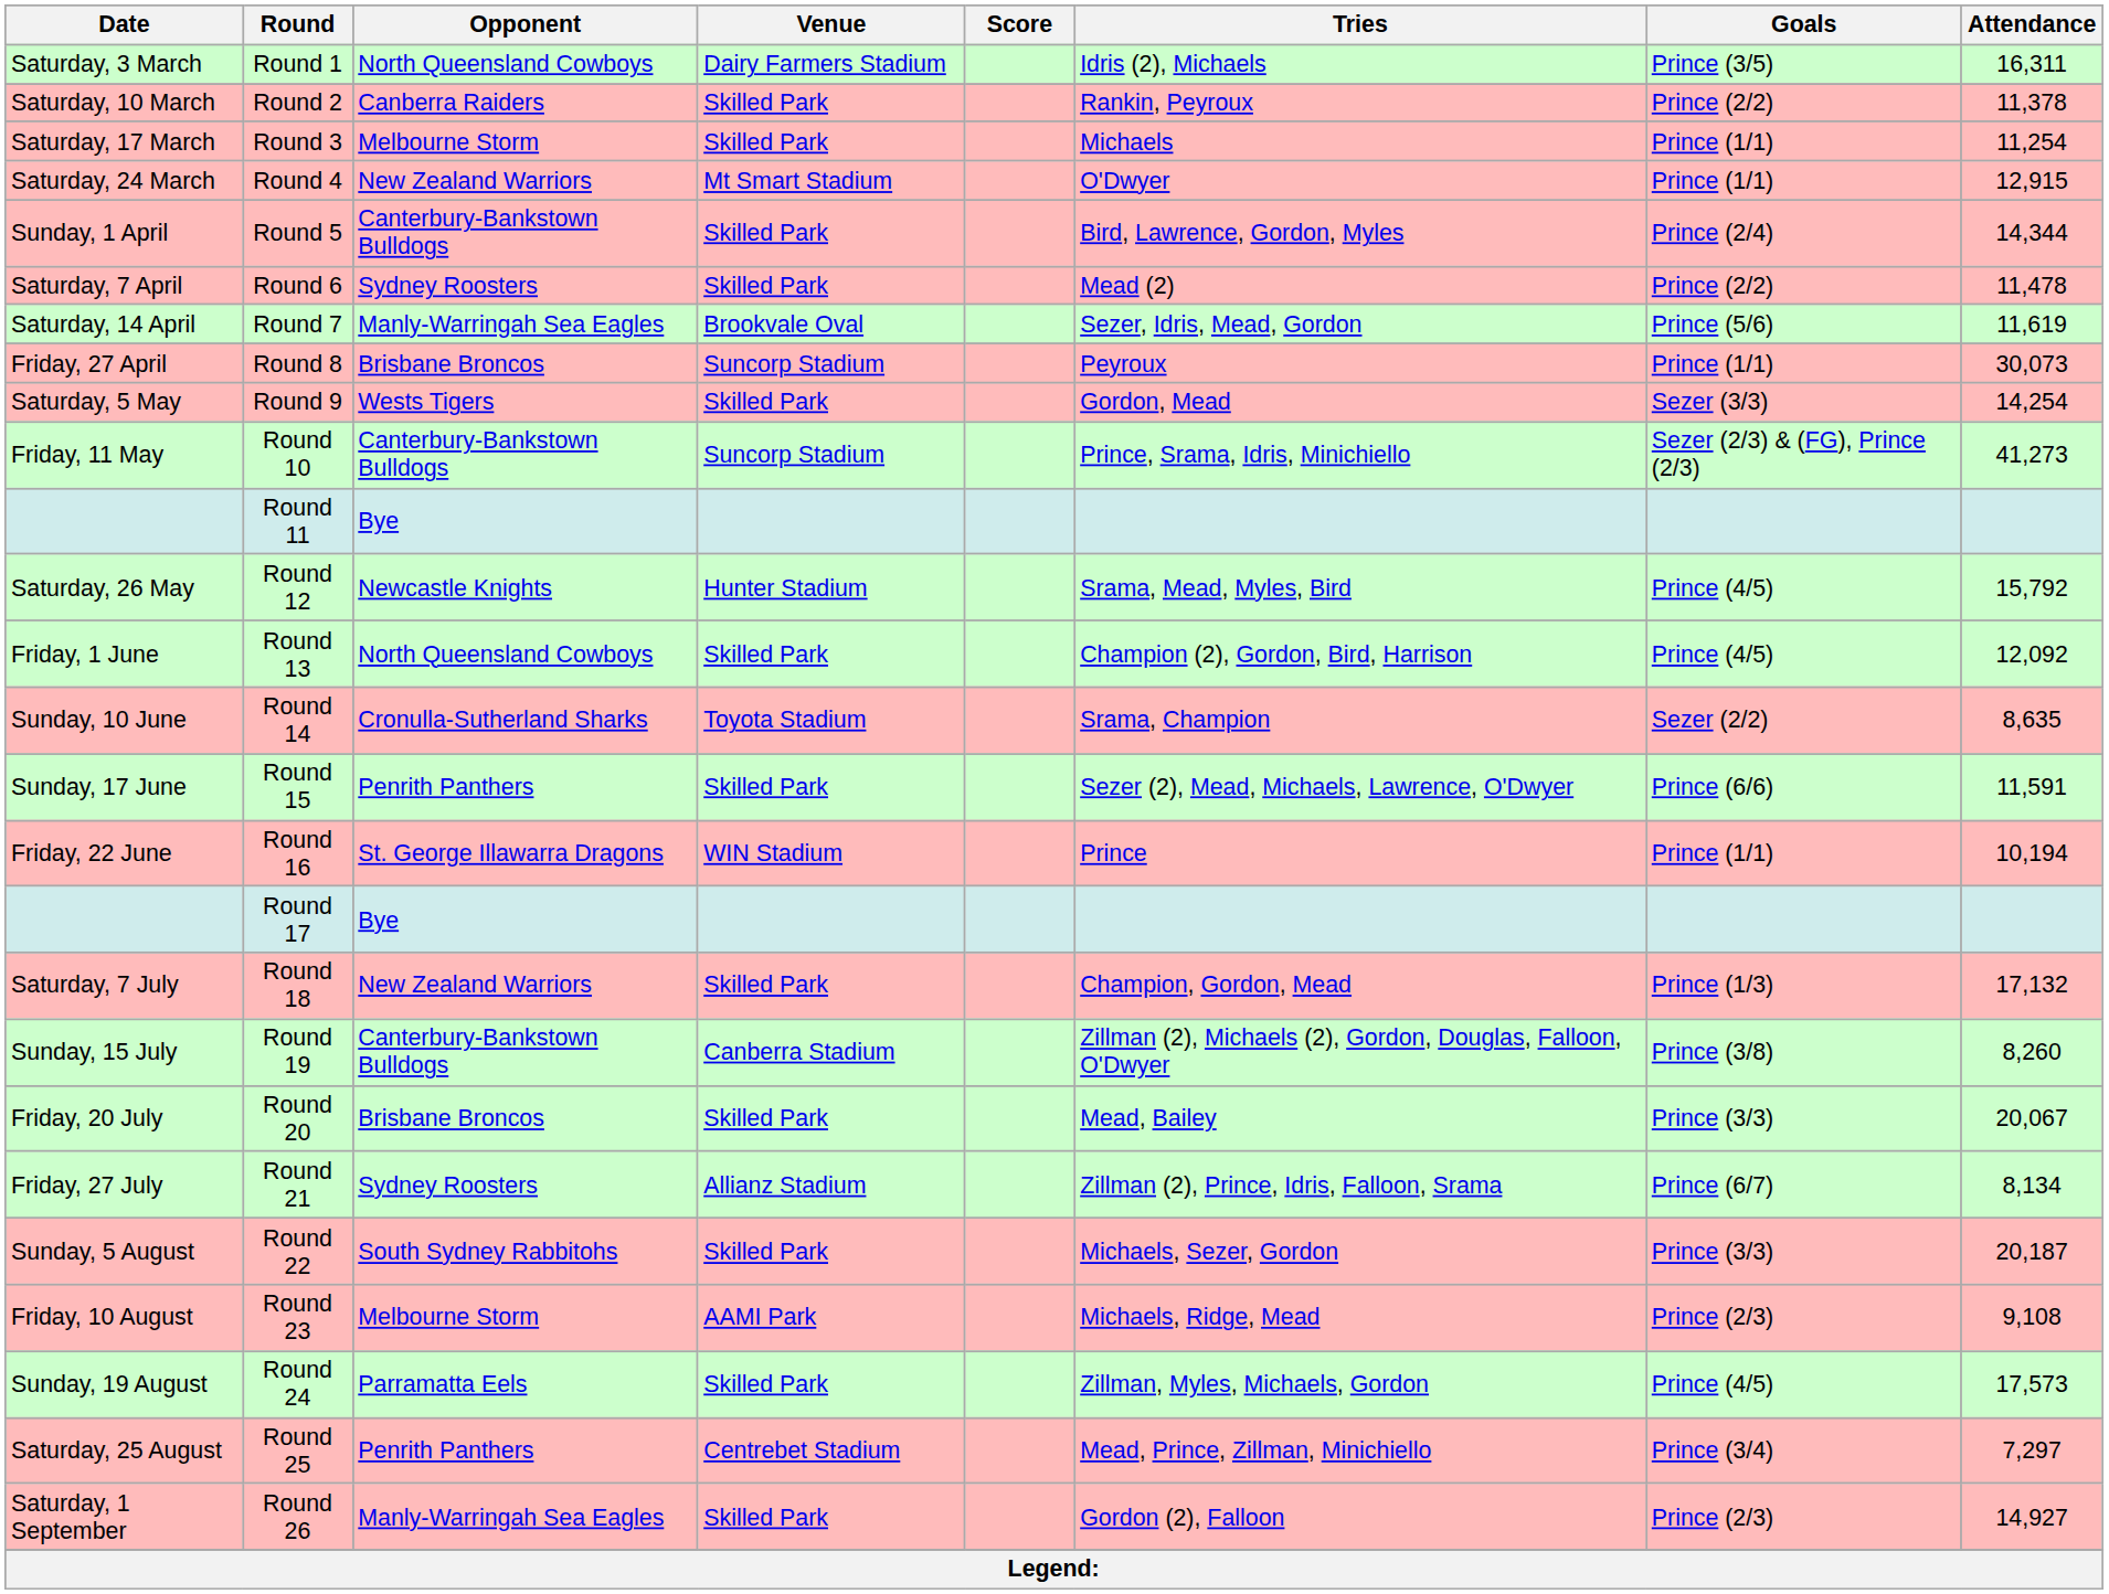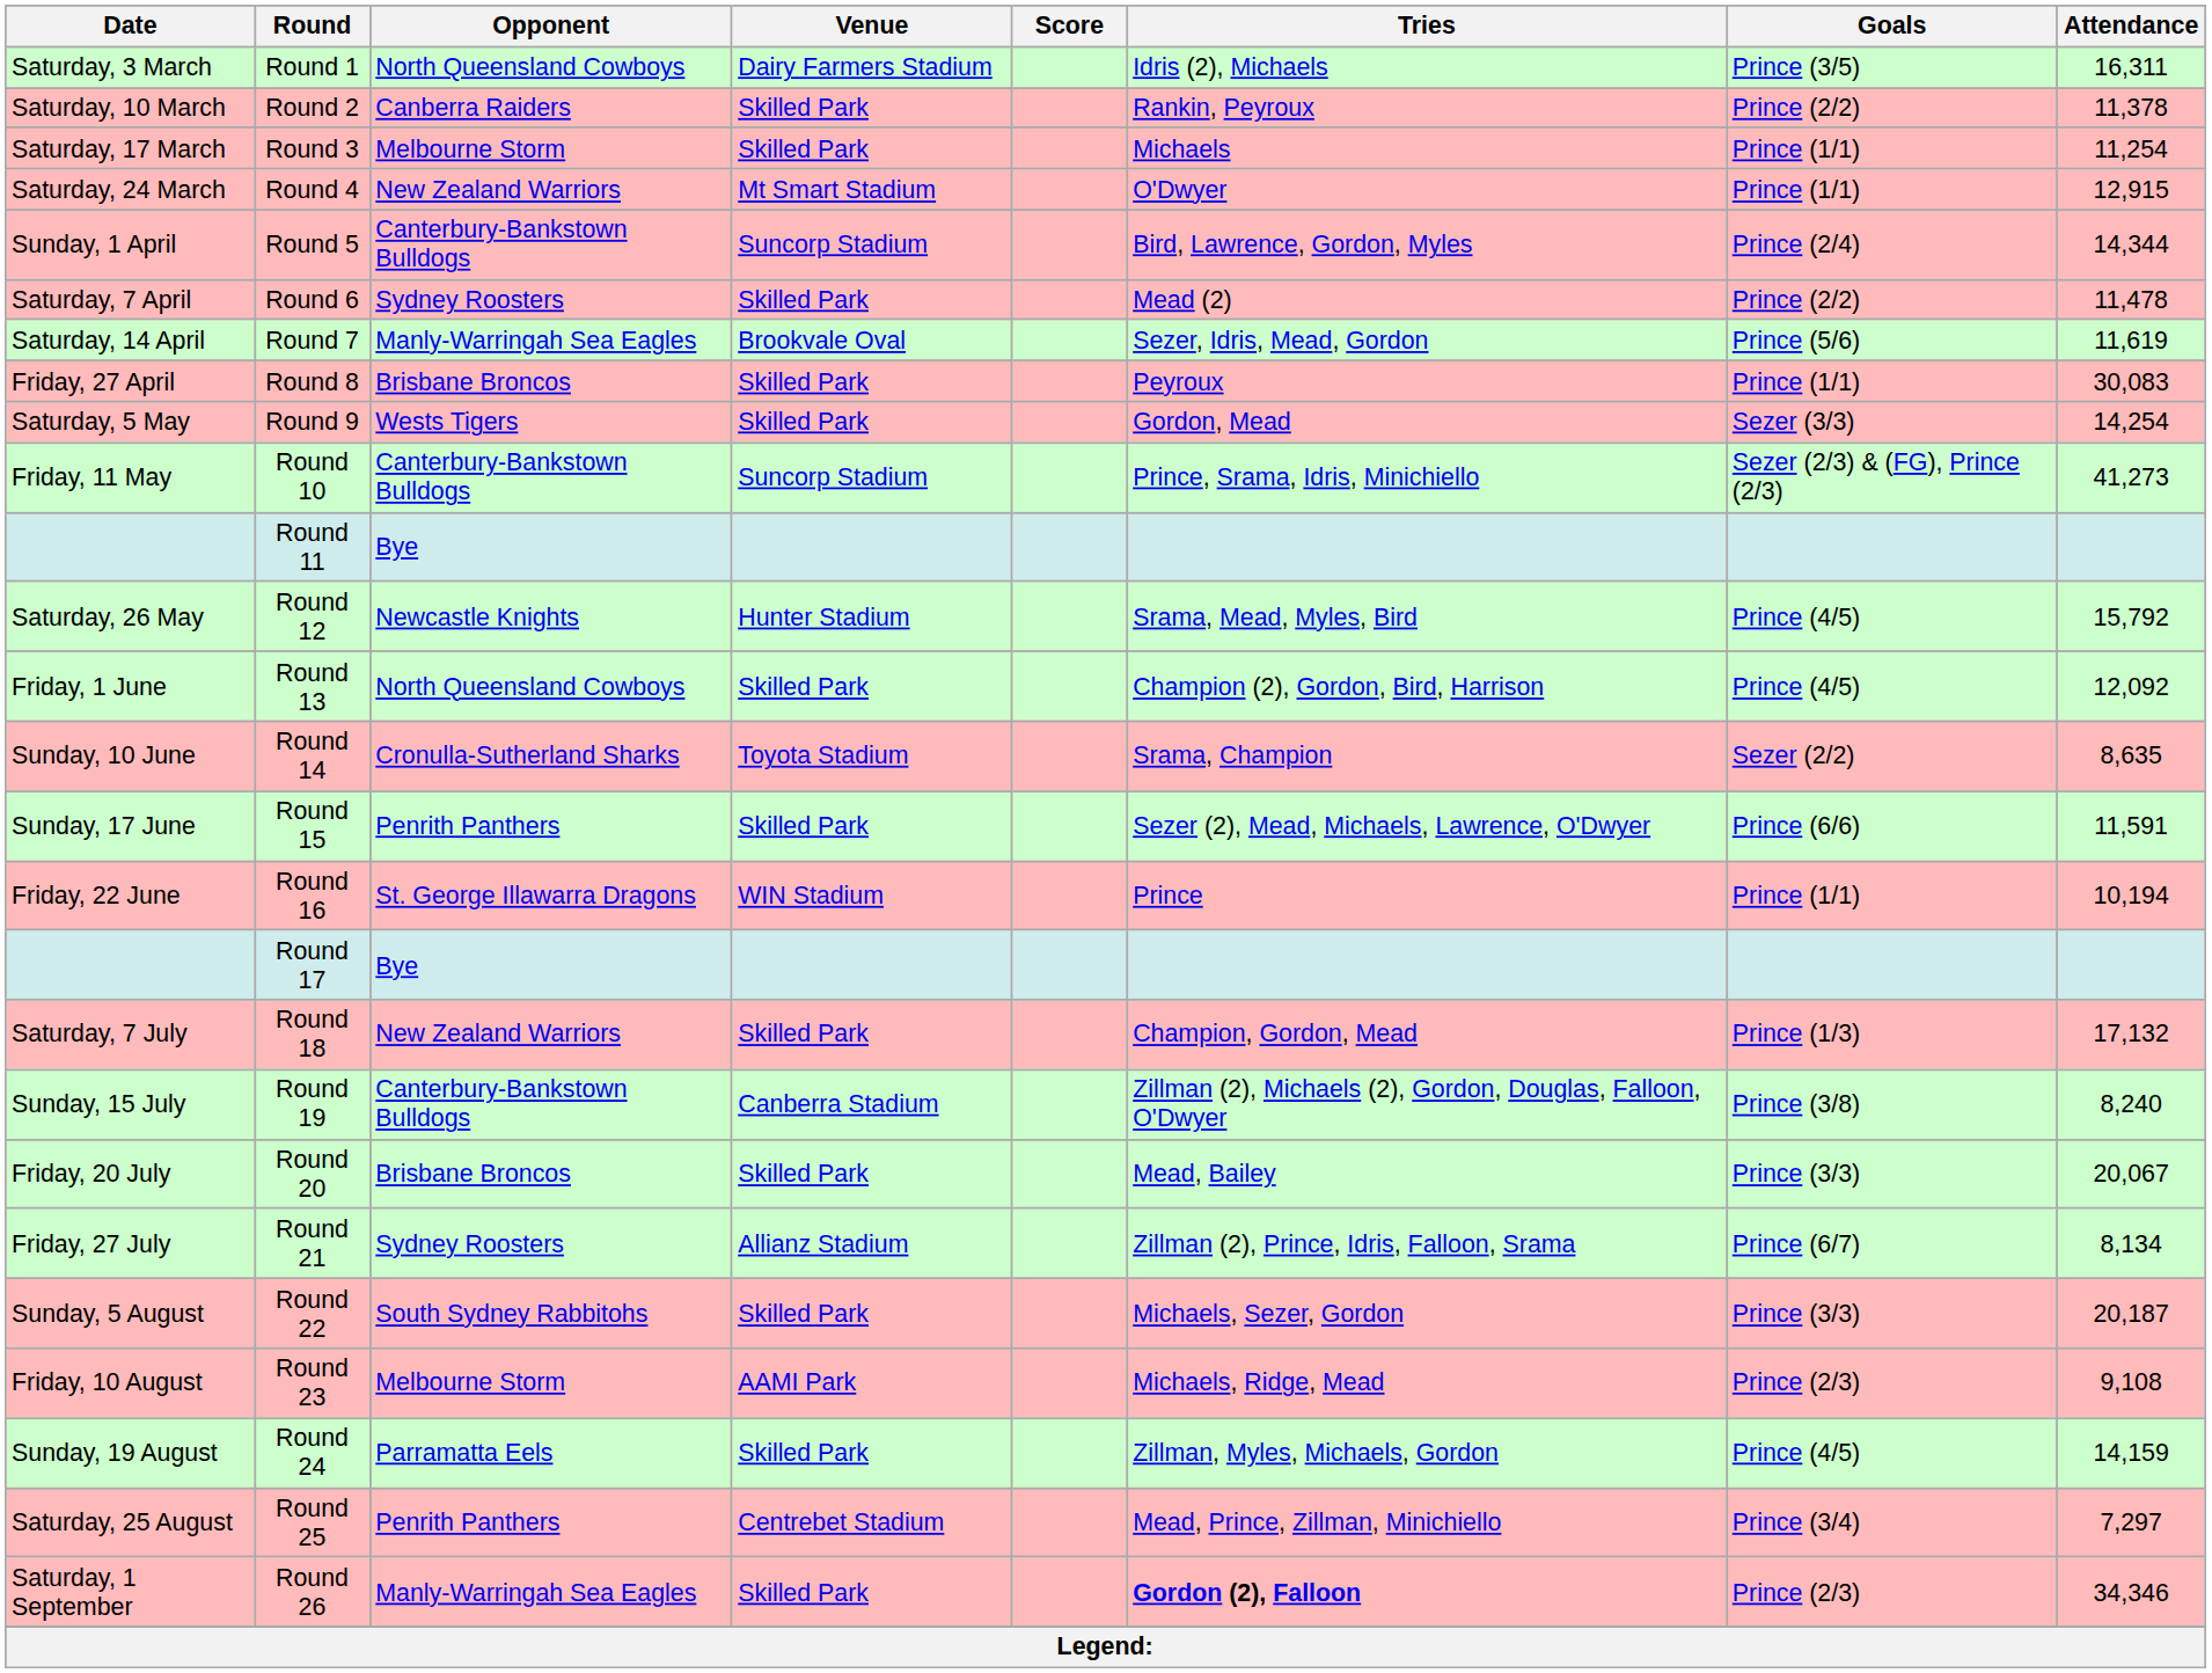 <table class="wikitable" style="font-size:75%;">
 <tr>
 <th width="115">Date</th>
 <th width="50">Round</th>
 <th width="170">Opponent</th>
 <th width="130">Venue</th>
 <th width="50">Score</th>
 <th width="285">Tries</th>
 <th width="155">Goals</th>
 <th width="60">Attendance</th>
 </tr>
 <tr bgcolor=#CCFFCC>
 <td>Saturday, 3 March</td>
 <td style="text-align:center;">Round 1</td>
 <td> <a href='#'>North Queensland Cowboys</a></td>
 <td><a href='#'>Dairy Farmers Stadium</a></td>
 <td style="text-align:center;"></td>
 <td><a href='#'>Idris</a> (2), <a href='#'>Michaels</a></td>
 <td><a href='#'>Prince</a> (3/5)</td>
 <td style="text-align:center;">16,311</td>
 </tr>
 <tr bgcolor=#FFBBBB>
 <td>Saturday, 10 March</td>
 <td style="text-align:center;">Round 2</td>
 <td> <a href='#'>Canberra Raiders</a></td>
 <td><a href='#'>Skilled Park</a></td>
 <td style="text-align:center;"></td>
 <td><a href='#'>Rankin</a>, <a href='#'>Peyroux</a></td>
 <td><a href='#'>Prince</a> (2/2)</td>
 <td style="text-align:center;">11,378</td>
 </tr>
 <tr bgcolor=#FFBBBB>
 <td>Saturday, 17 March</td>
 <td style="text-align:center;">Round 3</td>
 <td> <a href='#'>Melbourne Storm</a></td>
 <td><a href='#'>Skilled Park</a></td>
 <td style="text-align:center;"></td>
 <td><a href='#'>Michaels</a></td>
 <td><a href='#'>Prince</a> (1/1)</td>
 <td style="text-align:center;">11,254</td>
 </tr>
 <tr bgcolor=#FFBBBB>
 <td>Saturday, 24 March</td>
 <td style="text-align:center;">Round 4</td>
 <td> <a href='#'>New Zealand Warriors</a></td>
 <td><a href='#'>Mt Smart Stadium</a></td>
 <td style="text-align:center;"></td>
 <td><a href='#'>O'Dwyer</a></td>
 <td><a href='#'>Prince</a> (1/1)</td>
 <td style="text-align:center;">12,915</td>
 </tr>
 <tr bgcolor=#FFBBBB>
 <td>Sunday, 1 April</td>
 <td style="text-align:center;">Round 5</td>
 <td> <a href='#'>Canterbury-Bankstown Bulldogs</a></td>
-<td><a href='#'>Skilled Park</a></td>
+<td><a href='#'>Suncorp Stadium</a></td>
 <td style="text-align:center;"></td>
 <td><a href='#'>Bird</a>, <a href='#'>Lawrence</a>, <a href='#'>Gordon</a>, <a href='#'>Myles</a></td>
 <td><a href='#'>Prince</a> (2/4)</td>
 <td style="text-align:center;">14,344</td>
 </tr>
 <tr bgcolor=#FFBBBB>
 <td>Saturday, 7 April</td>
 <td style="text-align:center;">Round 6</td>
 <td> <a href='#'>Sydney Roosters</a></td>
 <td><a href='#'>Skilled Park</a></td>
 <td style="text-align:center;"></td>
 <td><a href='#'>Mead</a> (2)</td>
 <td><a href='#'>Prince</a> (2/2)</td>
 <td style="text-align:center;">11,478</td>
 </tr>
 <tr bgcolor=#CCFFCC>
 <td>Saturday, 14 April</td>
 <td style="text-align:center;">Round 7</td>
 <td> <a href='#'>Manly-Warringah Sea Eagles</a></td>
 <td><a href='#'>Brookvale Oval</a></td>
 <td style="text-align:center;"></td>
 <td><a href='#'>Sezer</a>, <a href='#'>Idris</a>, <a href='#'>Mead</a>, <a href='#'>Gordon</a></td>
 <td><a href='#'>Prince</a> (5/6)</td>
 <td style="text-align:center;">11,619</td>
 </tr>
 <tr bgcolor=#FFBBBB>
 <td>Friday, 27 April</td>
 <td style="text-align:center;">Round 8</td>
 <td> <a href='#'>Brisbane Broncos</a></td>
-<td><a href='#'>Suncorp Stadium</a></td>
+<td><a href='#'>Skilled Park</a></td>
 <td style="text-align:center;"></td>
 <td><a href='#'>Peyroux</a></td>
 <td><a href='#'>Prince</a> (1/1)</td>
-<td style="text-align:center;">30,073</td>
+<td style="text-align:center;">30,083</td>
 </tr>
 <tr bgcolor=#FFBBBB>
 <td>Saturday, 5 May</td>
 <td style="text-align:center;">Round 9</td>
 <td> <a href='#'>Wests Tigers</a></td>
 <td><a href='#'>Skilled Park</a></td>
 <td style="text-align:center;"></td>
 <td><a href='#'>Gordon</a>, <a href='#'>Mead</a></td>
 <td><a href='#'>Sezer</a> (3/3)</td>
 <td style="text-align:center;">14,254</td>
 </tr>
 <tr bgcolor=#CCFFCC>
 <td>Friday, 11 May</td>
 <td style="text-align:center;">Round 10</td>
 <td> <a href='#'>Canterbury-Bankstown Bulldogs</a></td>
 <td><a href='#'>Suncorp Stadium</a></td>
 <td style="text-align:center;"></td>
 <td><a href='#'>Prince</a>, <a href='#'>Srama</a>, <a href='#'>Idris</a>, <a href='#'>Minichiello</a></td>
 <td><a href='#'>Sezer</a> (2/3) & (<a href='#'>FG</a>), <a href='#'>Prince</a> (2/3)</td>
 <td style="text-align:center;">41,273</td>
 </tr>
 <tr bgcolor=#cfecec>
 <td></td>
 <td style="text-align:center;">Round 11</td>
 <td><a href='#'>Bye</a></td>
 <td></td>
 <td></td>
 <td></td>
 <td></td>
 <td></td>
 </tr>
 <tr bgcolor=#CCFFCC>
 <td>Saturday, 26 May</td>
 <td style="text-align:center;">Round 12</td>
 <td> <a href='#'>Newcastle Knights</a></td>
 <td><a href='#'>Hunter Stadium</a></td>
 <td style="text-align:center;"></td>
 <td><a href='#'>Srama</a>, <a href='#'>Mead</a>, <a href='#'>Myles</a>, <a href='#'>Bird</a></td>
 <td><a href='#'>Prince</a> (4/5)</td>
 <td style="text-align:center;">15,792</td>
 </tr>
 <tr bgcolor=#CCFFCC>
 <td>Friday, 1 June</td>
 <td style="text-align:center;">Round 13</td>
 <td> <a href='#'>North Queensland Cowboys</a></td>
 <td><a href='#'>Skilled Park</a></td>
 <td style="text-align:center;"></td>
 <td><a href='#'>Champion</a> (2), <a href='#'>Gordon</a>, <a href='#'>Bird</a>, <a href='#'>Harrison</a></td>
 <td><a href='#'>Prince</a> (4/5)</td>
 <td style="text-align:center;">12,092</td>
 </tr>
 <tr bgcolor=#FFBBBB>
 <td>Sunday, 10 June</td>
 <td style="text-align:center;">Round 14</td>
 <td> <a href='#'>Cronulla-Sutherland Sharks</a></td>
 <td><a href='#'>Toyota Stadium</a></td>
 <td style="text-align:center;"></td>
 <td><a href='#'>Srama</a>, <a href='#'>Champion</a></td>
 <td><a href='#'>Sezer</a> (2/2)</td>
 <td style="text-align:center;">8,635</td>
 </tr>
 <tr bgcolor=#CCFFCC>
 <td>Sunday, 17 June</td>
 <td style="text-align:center;">Round 15</td>
 <td> <a href='#'>Penrith Panthers</a></td>
 <td><a href='#'>Skilled Park</a></td>
 <td style="text-align:center;"></td>
 <td><a href='#'>Sezer</a> (2), <a href='#'>Mead</a>, <a href='#'>Michaels</a>, <a href='#'>Lawrence</a>, <a href='#'>O'Dwyer</a></td>
 <td><a href='#'>Prince</a> (6/6)</td>
 <td style="text-align:center;">11,591</td>
 </tr>
 <tr bgcolor=#FFBBBB>
 <td>Friday, 22 June</td>
 <td style="text-align:center;">Round 16</td>
 <td> <a href='#'>St. George Illawarra Dragons</a></td>
 <td><a href='#'>WIN Stadium</a></td>
 <td style="text-align:center;"></td>
 <td><a href='#'>Prince</a></td>
 <td><a href='#'>Prince</a> (1/1)</td>
 <td style="text-align:center;">10,194</td>
 </tr>
 <tr bgcolor=#cfecec>
 <td></td>
 <td style="text-align:center;">Round 17</td>
 <td><a href='#'>Bye</a></td>
 <td></td>
 <td></td>
 <td></td>
 <td></td>
 <td></td>
 </tr>
 <tr bgcolor=#FFBBBB>
 <td>Saturday, 7 July</td>
 <td style="text-align:center;">Round 18</td>
 <td> <a href='#'>New Zealand Warriors</a></td>
 <td><a href='#'>Skilled Park</a></td>
 <td style="text-align:center;"></td>
 <td><a href='#'>Champion</a>, <a href='#'>Gordon</a>, <a href='#'>Mead</a></td>
 <td><a href='#'>Prince</a> (1/3)</td>
 <td style="text-align:center;">17,132</td>
 </tr>
 <tr bgcolor=#CCFFCC>
 <td>Sunday, 15 July</td>
 <td style="text-align:center;">Round 19</td>
 <td> <a href='#'>Canterbury-Bankstown Bulldogs</a></td>
 <td><a href='#'>Canberra Stadium</a></td>
 <td style="text-align:center;"></td>
 <td><a href='#'>Zillman</a> (2), <a href='#'>Michaels</a> (2), <a href='#'>Gordon</a>, <a href='#'>Douglas</a>, <a href='#'>Falloon</a>, <a href='#'>O'Dwyer</a></td>
 <td><a href='#'>Prince</a> (3/8)</td>
-<td style="text-align:center;">8,260</td>
+<td style="text-align:center;">8,240</td>
 </tr>
 <tr bgcolor=#CCFFCC>
 <td>Friday, 20 July</td>
 <td style="text-align:center;">Round 20</td>
 <td> <a href='#'>Brisbane Broncos</a></td>
 <td><a href='#'>Skilled Park</a></td>
 <td style="text-align:center;"></td>
 <td><a href='#'>Mead</a>, <a href='#'>Bailey</a></td>
 <td><a href='#'>Prince</a> (3/3)</td>
 <td style="text-align:center;">20,067</td>
 </tr>
 <tr bgcolor=#CCFFCC>
 <td>Friday, 27 July</td>
 <td style="text-align:center;">Round 21</td>
 <td> <a href='#'>Sydney Roosters</a></td>
 <td><a href='#'>Allianz Stadium</a></td>
 <td style="text-align:center;"></td>
 <td><a href='#'>Zillman</a> (2), <a href='#'>Prince</a>, <a href='#'>Idris</a>, <a href='#'>Falloon</a>, <a href='#'>Srama</a></td>
 <td><a href='#'>Prince</a> (6/7)</td>
 <td style="text-align:center;">8,134</td>
 </tr>
 <tr bgcolor=#FFBBBB>
 <td>Sunday, 5 August</td>
 <td style="text-align:center;">Round 22</td>
 <td> <a href='#'>South Sydney Rabbitohs</a></td>
 <td><a href='#'>Skilled Park</a></td>
 <td style="text-align:center;"></td>
 <td><a href='#'>Michaels</a>, <a href='#'>Sezer</a>, <a href='#'>Gordon</a></td>
 <td><a href='#'>Prince</a> (3/3)</td>
 <td style="text-align:center;">20,187</td>
 </tr>
 <tr bgcolor=#FFBBBB>
 <td>Friday, 10 August</td>
 <td style="text-align:center;">Round 23</td>
 <td> <a href='#'>Melbourne Storm</a></td>
 <td><a href='#'>AAMI Park</a></td>
 <td style="text-align:center;"></td>
 <td><a href='#'>Michaels</a>, <a href='#'>Ridge</a>, <a href='#'>Mead</a></td>
 <td><a href='#'>Prince</a> (2/3)</td>
 <td style="text-align:center;">9,108</td>
 </tr>
 <tr bgcolor=#CCFFCC>
 <td>Sunday, 19 August</td>
 <td style="text-align:center;">Round 24</td>
 <td> <a href='#'>Parramatta Eels</a></td>
 <td><a href='#'>Skilled Park</a></td>
 <td style="text-align:center;"></td>
 <td><a href='#'>Zillman</a>, <a href='#'>Myles</a>, <a href='#'>Michaels</a>, <a href='#'>Gordon</a></td>
 <td><a href='#'>Prince</a> (4/5)</td>
-<td style="text-align:center;">17,573</td>
+<td style="text-align:center;">14,159</td>
 </tr>
 <tr bgcolor=#FFBBBB>
 <td>Saturday, 25 August</td>
 <td style="text-align:center;">Round 25</td>
 <td> <a href='#'>Penrith Panthers</a></td>
 <td><a href='#'>Centrebet Stadium</a></td>
 <td style="text-align:center;"></td>
 <td><a href='#'>Mead</a>, <a href='#'>Prince</a>, <a href='#'>Zillman</a>, <a href='#'>Minichiello</a></td>
 <td><a href='#'>Prince</a> (3/4)</td>
 <td style="text-align:center;">7,297</td>
 </tr>
 <tr bgcolor=#FFBBBB>
 <td>Saturday, 1 September</td>
 <td style="text-align:center;">Round 26</td>
 <td> <a href='#'>Manly-Warringah Sea Eagles</a></td>
 <td><a href='#'>Skilled Park</a></td>
 <td style="text-align:center;"></td>
-<td><a href='#'>Gordon</a> (2), <a href='#'>Falloon</a></td>
+<td><strong><a href='#'>Gordon</a> (2), <a href='#'>Falloon</a></strong></td>
 <td><a href='#'>Prince</a> (2/3)</td>
-<td style="text-align:center;">14,927</td>
+<td style="text-align:center;">34,346</td>
 </tr>
 <tr bgcolor=#FFBBBB>
 </tr>
 <tr>
 <th colspan="11"><strong>Legend</strong>:    </th>
 </tr>
 <tr>
 </tr>
 </table>
